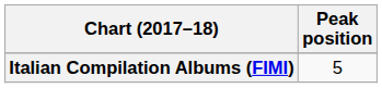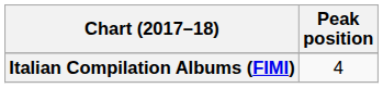 <table class="wikitable sortable plainrowheaders" style="text-align:center">
 <tr>
 <th scope="col">Chart (2017–18)</th>
 <th scope="col">Peak<br>position</th>
 </tr>
 <tr>
 </tr>
 <tr>
 </tr>
 <tr>
 </tr>
 <tr>
 <th scope="row">Italian Compilation Albums (<a href='#'>FIMI</a>)</th>
-<td>5</td>
+<td>4</td>
 </tr>
 <tr>
 </tr>
 <tr>
 </tr>
 <tr>
 </tr>
 <tr>
 </tr>
 <tr>
 </tr>
 </table>
